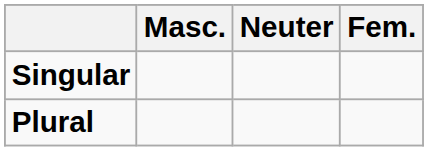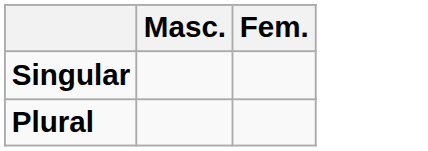 <table class="wikitable">
 <tr>
 <th></th>
 <th>Masc.</th>
-<th>Neuter</th>
 <th>Fem.</th>
 </tr>
 <tr>
 <td><strong>Singular</strong></td>
-<td></td>
 <td></td>
 <td></td>
 </tr>
 <tr>
 <td><strong>Plural</strong></td>
 <td></td>
 <td></td>
-<td></td>
 </tr>
 </table>
